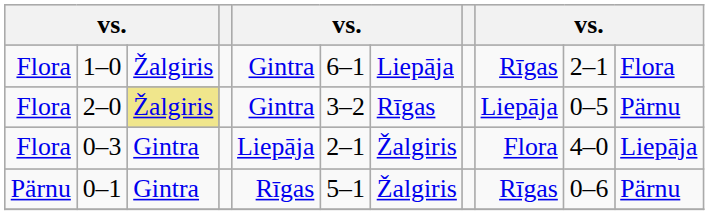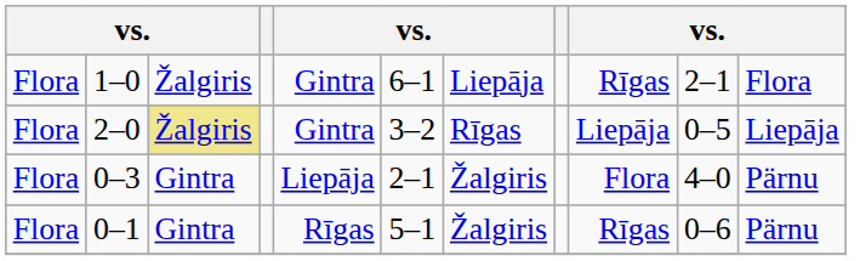 <table class="wikitable">
 <tr>
 <th colspan=3> vs. </th>
 <th></th>
 <th colspan=3> vs. </th>
 <th></th>
 <th colspan=3> vs. </th>
 </tr>
 <tr>
 <td align=right><a href='#'>Flora</a></td>
 <td>1–0</td>
 <td><a href='#'>Žalgiris</a></td>
 <td></td>
 <td align=right><a href='#'>Gintra</a></td>
 <td>6–1</td>
 <td><a href='#'>Liepāja</a></td>
 <td></td>
 <td align=right><a href='#'>Rīgas</a></td>
 <td>2–1</td>
 <td><a href='#'>Flora</a></td>
 </tr>
 <tr>
 <td align=right><a href='#'>Flora</a></td>
 <td>2–0</td>
 <td style="background: khaki;"><a href='#'>Žalgiris</a></td>
 <td></td>
 <td align=right><a href='#'>Gintra</a></td>
 <td>3–2</td>
 <td><a href='#'>Rīgas</a></td>
 <td></td>
 <td align=right><a href='#'>Liepāja</a></td>
 <td>0–5</td>
-<td><a href='#'>Pärnu</a></td>
+<td><a href='#'>Liepāja</a></td>
 </tr>
 <tr>
 <td align=right><a href='#'>Flora</a></td>
 <td>0–3</td>
 <td><a href='#'>Gintra</a></td>
 <td></td>
 <td align=right><a href='#'>Liepāja</a></td>
 <td>2–1</td>
 <td><a href='#'>Žalgiris</a></td>
 <td></td>
 <td align=right><a href='#'>Flora</a></td>
 <td>4–0</td>
-<td><a href='#'>Liepāja</a></td>
+<td><a href='#'>Pärnu</a></td>
 </tr>
 <tr>
-<td align=right><a href='#'>Pärnu</a></td>
+<td align=right><a href='#'>Flora</a></td>
 <td>0–1</td>
 <td><a href='#'>Gintra</a></td>
 <td></td>
 <td align=right><a href='#'>Rīgas</a></td>
 <td>5–1</td>
 <td><a href='#'>Žalgiris</a></td>
 <td></td>
 <td align=right><a href='#'>Rīgas</a></td>
 <td>0–6</td>
 <td><a href='#'>Pärnu</a></td>
 </tr>
 <tr>
 </tr>
 </table>
